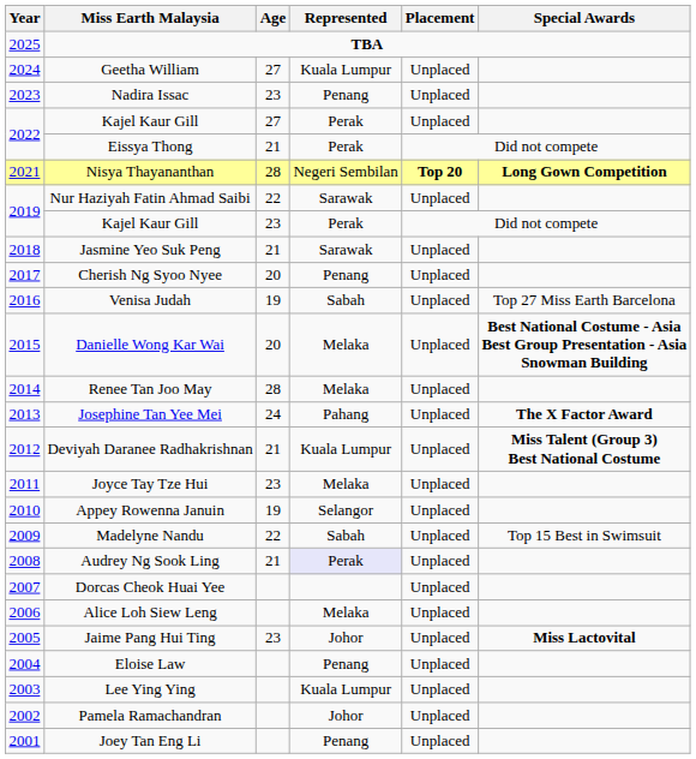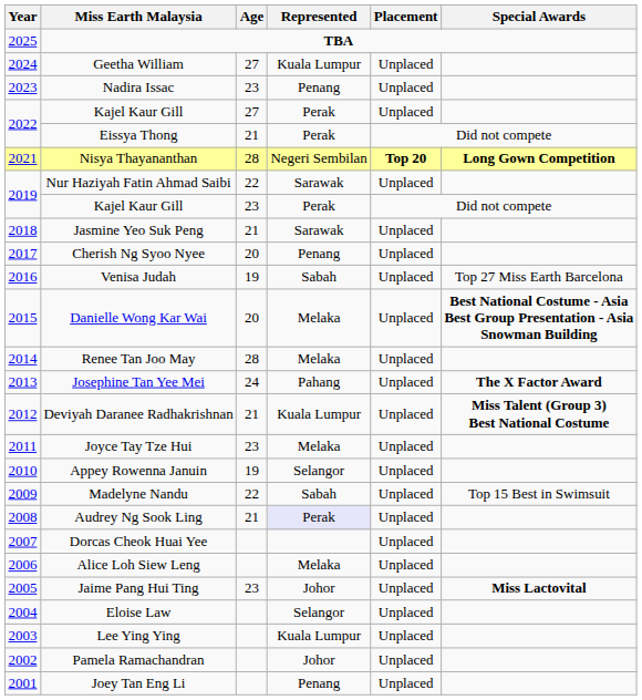 <table class="wikitable " style="font-size: 90%; text-align:center;">
 <tr>
 <th>Year</th>
 <th>Miss Earth Malaysia</th>
 <th>Age</th>
 <th>Represented</th>
 <th>Placement</th>
 <th>Special Awards</th>
 </tr>
 <tr>
 <td><a href='#'>2025</a></td>
 <td colspan="5"><strong>TBA</strong></td>
 </tr>
 <tr>
 <td><a href='#'>2024</a></td>
 <td>Geetha William</td>
 <td>27</td>
 <td>Kuala Lumpur</td>
 <td>Unplaced</td>
 <td></td>
 </tr>
 <tr>
 <td><a href='#'>2023</a></td>
 <td>Nadira Issac</td>
 <td>23</td>
 <td>Penang</td>
 <td>Unplaced</td>
 <td></td>
 </tr>
 <tr>
 <td rowspan="2"><a href='#'>2022</a></td>
 <td>Kajel Kaur Gill</td>
 <td>27</td>
 <td>Perak</td>
 <td>Unplaced</td>
 <td></td>
 </tr>
 <tr>
 <td>Eissya Thong</td>
 <td>21</td>
 <td>Perak</td>
 <td colspan="2">Did not compete</td>
 </tr>
 <tr style="background-color:#FFFF99">
 <td><a href='#'>2021</a></td>
 <td>Nisya Thayananthan</td>
 <td>28</td>
 <td>Negeri Sembilan</td>
 <td><strong>Top 20</strong></td>
 <td><strong> Long Gown Competition</strong></td>
 </tr>
 <tr>
 <td rowspan="2"><a href='#'>2019</a></td>
 <td>Nur Haziyah Fatin Ahmad Saibi</td>
 <td>22</td>
 <td>Sarawak</td>
 <td>Unplaced</td>
 <td></td>
 </tr>
 <tr>
 <td>Kajel Kaur Gill</td>
 <td>23</td>
 <td>Perak</td>
 <td colspan="2">Did not compete</td>
 </tr>
 <tr>
 <td><a href='#'>2018</a></td>
 <td>Jasmine Yeo Suk Peng</td>
 <td>21</td>
 <td>Sarawak</td>
 <td>Unplaced</td>
 <td></td>
 </tr>
 <tr>
 <td><a href='#'>2017</a></td>
 <td>Cherish Ng Syoo Nyee</td>
 <td>20</td>
 <td>Penang</td>
 <td>Unplaced</td>
 <td></td>
 </tr>
 <tr>
 <td><a href='#'>2016</a></td>
 <td>Venisa Judah</td>
 <td>19</td>
 <td>Sabah</td>
 <td>Unplaced</td>
 <td>Top 27 Miss Earth Barcelona</td>
 </tr>
 <tr>
 <td><a href='#'>2015</a></td>
 <td><a href='#'>Danielle Wong Kar Wai</a></td>
 <td>20</td>
 <td>Melaka</td>
 <td>Unplaced</td>
 <td><strong> Best National Costume - Asia</strong><br><strong> Best Group Presentation - Asia</strong><br><strong> Snowman Building</strong></td>
 </tr>
 <tr>
 <td><a href='#'>2014</a></td>
 <td>Renee Tan Joo May</td>
 <td>28</td>
 <td>Melaka</td>
 <td>Unplaced</td>
 <td></td>
 </tr>
 <tr>
 <td><a href='#'>2013</a></td>
 <td><a href='#'>Josephine Tan Yee Mei</a></td>
 <td>24</td>
 <td>Pahang</td>
 <td>Unplaced</td>
 <td><strong> The X Factor Award</strong></td>
 </tr>
 <tr>
 <td><a href='#'>2012</a></td>
 <td>Deviyah Daranee Radhakrishnan</td>
 <td>21</td>
 <td>Kuala Lumpur</td>
 <td>Unplaced</td>
 <td><strong> Miss Talent (Group 3)</strong><br><strong> Best National Costume</strong></td>
 </tr>
 <tr>
 <td><a href='#'>2011</a></td>
 <td>Joyce Tay Tze Hui</td>
 <td>23</td>
 <td>Melaka</td>
 <td>Unplaced</td>
 <td></td>
 </tr>
 <tr>
 <td><a href='#'>2010</a></td>
 <td>Appey Rowenna Januin</td>
 <td>19</td>
 <td>Selangor</td>
 <td>Unplaced</td>
 <td></td>
 </tr>
 <tr>
 <td><a href='#'>2009</a></td>
 <td>Madelyne Nandu</td>
 <td>22</td>
 <td>Sabah</td>
 <td>Unplaced</td>
 <td>Top 15 Best in Swimsuit</td>
 </tr>
 <tr>
 <td><a href='#'>2008</a></td>
 <td>Audrey Ng Sook Ling</td>
 <td>21</td>
 <td style="background: lavender;">Perak</td>
 <td>Unplaced</td>
 <td></td>
 </tr>
 <tr>
 <td><a href='#'>2007</a></td>
 <td>Dorcas Cheok Huai Yee</td>
 <td></td>
 <td></td>
 <td>Unplaced</td>
 <td></td>
 </tr>
 <tr>
 <td><a href='#'>2006</a></td>
 <td>Alice Loh Siew Leng</td>
 <td></td>
 <td>Melaka</td>
 <td>Unplaced</td>
 <td></td>
 </tr>
 <tr>
 <td><a href='#'>2005</a></td>
 <td>Jaime Pang Hui Ting</td>
 <td>23</td>
 <td>Johor</td>
 <td>Unplaced</td>
 <td><strong> Miss Lactovital</strong></td>
 </tr>
 <tr>
 <td><a href='#'>2004</a></td>
 <td>Eloise Law</td>
 <td></td>
-<td>Penang</td>
+<td>Selangor</td>
 <td>Unplaced</td>
 <td></td>
 </tr>
 <tr>
 <td><a href='#'>2003</a></td>
 <td>Lee Ying Ying</td>
 <td></td>
 <td>Kuala Lumpur</td>
 <td>Unplaced</td>
 <td></td>
 </tr>
 <tr>
 <td><a href='#'>2002</a></td>
 <td>Pamela Ramachandran</td>
 <td></td>
 <td>Johor</td>
 <td>Unplaced</td>
 <td></td>
 </tr>
 <tr>
 <td><a href='#'>2001</a></td>
 <td>Joey Tan Eng Li</td>
 <td></td>
 <td>Penang</td>
 <td>Unplaced</td>
 <td></td>
 </tr>
 </table>
